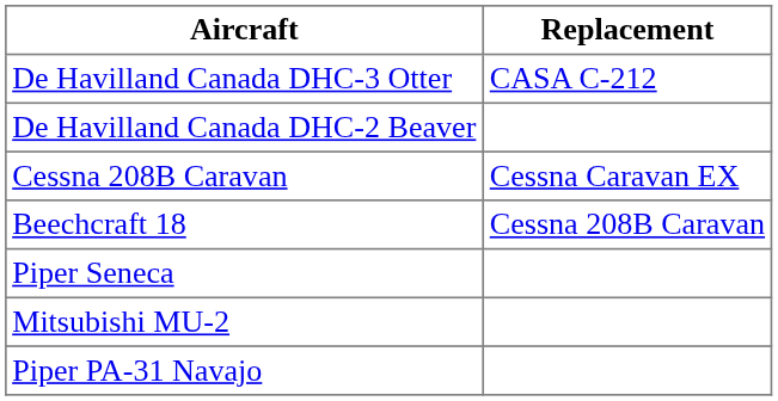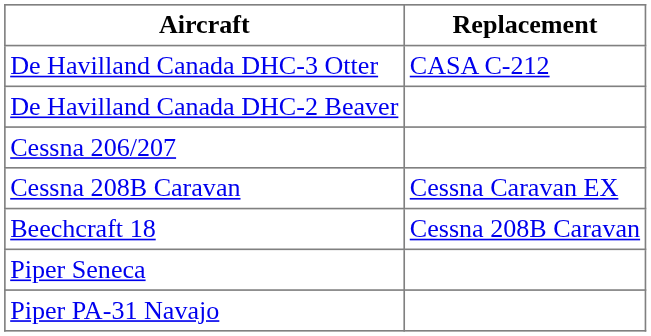 <table class="toccolours sortable" border="1" cellpadding="3" style="border-collapse:collapse;margin:1em auto;">
 <tr>
 <th>Aircraft</th>
 <th>Replacement</th>
 </tr>
 <tr>
 <td><a href='#'>De Havilland Canada DHC-3 Otter</a></td>
 <td><a href='#'>CASA C-212</a></td>
 </tr>
 <tr>
 <td><a href='#'>De Havilland Canada DHC-2 Beaver</a></td>
+<td></td>
+</tr>
+<tr>
+<td><a href='#'>Cessna 206/207</a></td>
 <td></td>
 </tr>
 <tr>
 <td><a href='#'>Cessna 208B Caravan</a></td>
 <td><a href='#'>Cessna Caravan EX</a></td>
 </tr>
 <tr>
 <td><a href='#'>Beechcraft 18</a></td>
 <td><a href='#'>Cessna 208B Caravan</a></td>
 </tr>
 <tr>
 <td><a href='#'>Piper Seneca</a></td>
 <td></td>
 </tr>
 <tr>
-<td><a href='#'>Mitsubishi MU-2</a></td>
-<td></td>
-</tr>
-<tr>
 <td><a href='#'>Piper PA-31 Navajo</a></td>
 <td></td>
 </tr>
 </table>
